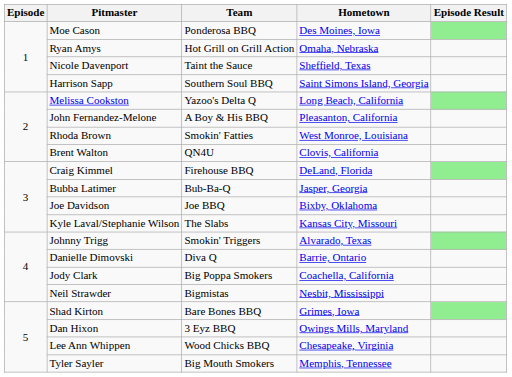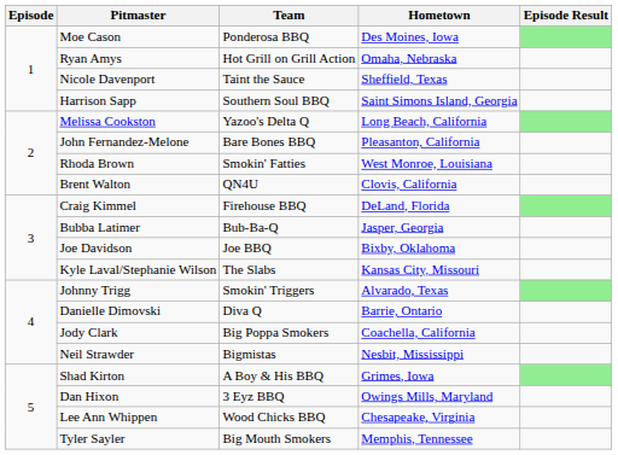 <table class="wikitable plainrowheaders">
 <tr>
 <th>Episode</th>
 <th>Pitmaster</th>
 <th>Team</th>
 <th>Hometown</th>
 <th>Episode Result</th>
 </tr>
 <tr>
 <td rowspan="4" style="text-align:center;">1</td>
 <td>Moe Cason</td>
 <td>Ponderosa BBQ</td>
 <td><a href='#'>Des Moines, Iowa</a></td>
 <td style="background:lightgreen;"></td>
 </tr>
 <tr>
 <td>Ryan Amys</td>
 <td>Hot Grill on Grill Action</td>
 <td><a href='#'>Omaha, Nebraska</a></td>
 <td></td>
 </tr>
 <tr>
 <td>Nicole Davenport</td>
 <td>Taint the Sauce</td>
 <td><a href='#'>Sheffield, Texas</a></td>
 <td></td>
 </tr>
 <tr>
 <td>Harrison Sapp</td>
 <td>Southern Soul BBQ</td>
 <td><a href='#'>Saint Simons Island, Georgia</a></td>
 <td></td>
 </tr>
 <tr>
 <td rowspan="4" style="text-align:center;">2</td>
 <td><a href='#'>Melissa Cookston</a></td>
 <td>Yazoo's Delta Q</td>
 <td><a href='#'>Long Beach, California</a></td>
 <td style="background:lightgreen;"></td>
 </tr>
 <tr>
 <td>John Fernandez-Melone</td>
-<td>A Boy & His BBQ</td>
+<td>Bare Bones BBQ</td>
 <td><a href='#'>Pleasanton, California</a></td>
 <td></td>
 </tr>
 <tr>
 <td>Rhoda Brown</td>
 <td>Smokin' Fatties</td>
 <td><a href='#'>West Monroe, Louisiana</a></td>
 <td></td>
 </tr>
 <tr>
 <td>Brent Walton</td>
 <td>QN4U</td>
 <td><a href='#'>Clovis, California</a></td>
 <td></td>
 </tr>
 <tr>
 <td rowspan="4" style="text-align:center;">3</td>
 <td>Craig Kimmel</td>
 <td>Firehouse BBQ</td>
 <td><a href='#'>DeLand, Florida</a></td>
 <td style="background:lightgreen;"></td>
 </tr>
 <tr>
 <td>Bubba Latimer</td>
 <td>Bub-Ba-Q</td>
 <td><a href='#'>Jasper, Georgia</a></td>
 <td></td>
 </tr>
 <tr>
 <td>Joe Davidson</td>
 <td>Joe BBQ</td>
 <td><a href='#'>Bixby, Oklahoma</a></td>
 <td></td>
 </tr>
 <tr>
 <td>Kyle Laval/Stephanie Wilson</td>
 <td>The Slabs</td>
 <td><a href='#'>Kansas City, Missouri</a></td>
 <td></td>
 </tr>
 <tr>
 <td rowspan="4" style="text-align:center;">4</td>
 <td>Johnny Trigg</td>
 <td>Smokin' Triggers</td>
 <td><a href='#'>Alvarado, Texas</a></td>
 <td style="background:lightgreen;"></td>
 </tr>
 <tr>
 <td>Danielle Dimovski</td>
 <td>Diva Q</td>
 <td><a href='#'>Barrie, Ontario</a></td>
 <td></td>
 </tr>
 <tr>
 <td>Jody Clark</td>
 <td>Big Poppa Smokers</td>
 <td><a href='#'>Coachella, California</a></td>
 <td></td>
 </tr>
 <tr>
 <td>Neil Strawder</td>
 <td>Bigmistas</td>
 <td><a href='#'>Nesbit, Mississippi</a></td>
 <td></td>
 </tr>
 <tr>
 <td rowspan="4" style="text-align:center;">5</td>
 <td>Shad Kirton</td>
-<td>Bare Bones BBQ</td>
+<td>A Boy & His BBQ</td>
 <td><a href='#'>Grimes, Iowa</a></td>
 <td style="background:lightgreen;"></td>
 </tr>
 <tr>
 <td>Dan Hixon</td>
 <td>3 Eyz BBQ</td>
 <td><a href='#'>Owings Mills, Maryland</a></td>
 <td></td>
 </tr>
 <tr>
 <td>Lee Ann Whippen</td>
 <td>Wood Chicks BBQ</td>
 <td><a href='#'>Chesapeake, Virginia</a></td>
 <td></td>
 </tr>
 <tr>
 <td>Tyler Sayler</td>
 <td>Big Mouth Smokers</td>
 <td><a href='#'>Memphis, Tennessee</a></td>
 <td></td>
 </tr>
 </table>
